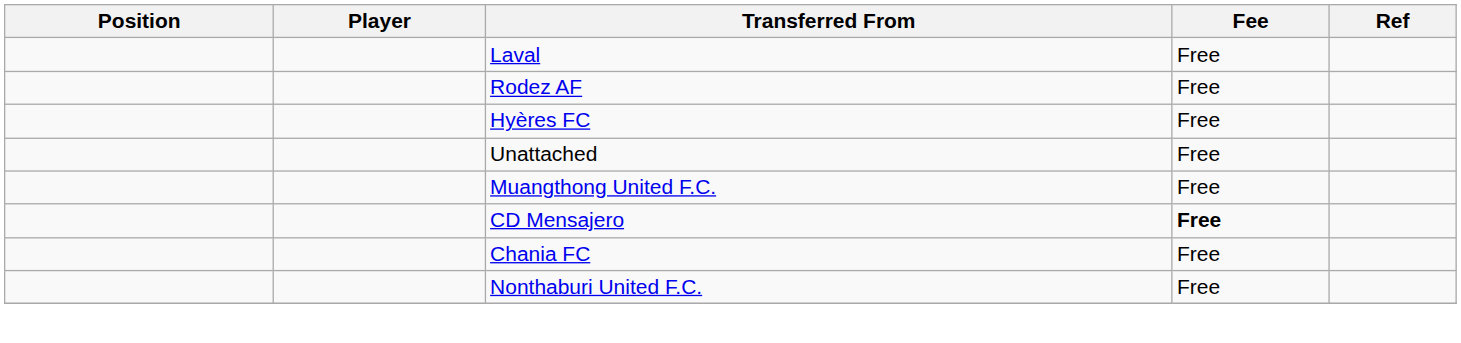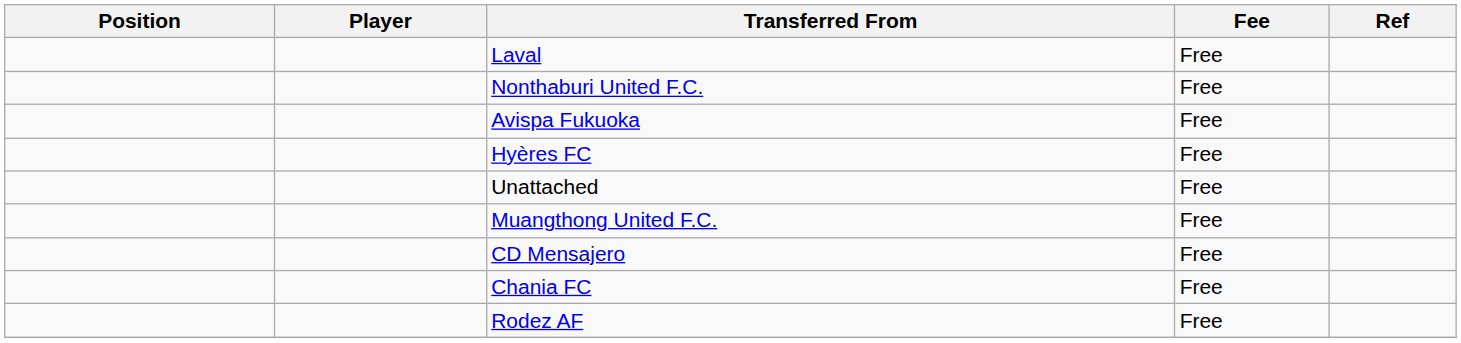 <table class="wikitable sortable" style="width:70%; text-align:center; font-size:100%; text-align:left;">
 <tr>
 <th><strong>Position</strong></th>
 <th><strong>Player</strong></th>
 <th><strong>Transferred From</strong></th>
 <th><strong>Fee</strong></th>
 <th><strong>Ref</strong></th>
 </tr>
 <tr>
 <td></td>
 <td></td>
 <td> <a href='#'>Laval</a></td>
 <td>Free</td>
 <td></td>
 </tr>
 <tr>
 <td></td>
 <td></td>
-<td> <a href='#'>Rodez AF</a></td>
+<td> <a href='#'>Nonthaburi United F.C.</a></td>
+<td>Free</td>
+<td></td>
+</tr>
+<tr>
+<td></td>
+<td></td>
+<td> <a href='#'>Avispa Fukuoka</a></td>
 <td>Free</td>
 <td></td>
 </tr>
 <tr>
 <td></td>
 <td></td>
 <td> <a href='#'>Hyères FC</a></td>
 <td>Free</td>
 <td></td>
 </tr>
 <tr>
 <td></td>
 <td></td>
 <td>Unattached</td>
 <td>Free</td>
 <td></td>
 </tr>
 <tr>
 <td></td>
 <td></td>
 <td> <a href='#'>Muangthong United F.C.</a></td>
 <td>Free</td>
 <td></td>
 </tr>
 <tr>
 <td></td>
 <td></td>
 <td> <a href='#'>CD Mensajero</a></td>
-<td><strong>Free</strong></td>
+<td>Free</td>
 <td></td>
 </tr>
 <tr>
 <td></td>
 <td></td>
 <td> <a href='#'>Chania FC</a></td>
 <td>Free</td>
 <td></td>
 </tr>
 <tr>
 <td></td>
 <td></td>
-<td> <a href='#'>Nonthaburi United F.C.</a></td>
+<td> <a href='#'>Rodez AF</a></td>
 <td>Free</td>
 <td></td>
 </tr>
 <tr>
 </tr>
 </table>
